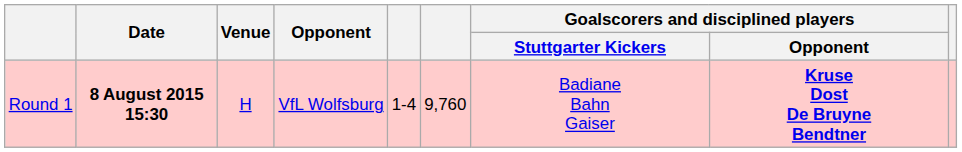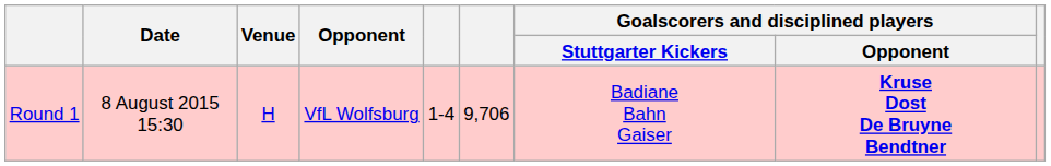 <table class="wikitable" Style="text-align: center;font-size:80%">
 <tr>
 <th rowspan="2"></th>
 <th rowspan="2" style="width:100px">Date<br></th>
 <th rowspan="2">Venue</th>
 <th rowspan="2">Opponent</th>
 <th rowspan="2"><br></th>
 <th rowspan="2"></th>
 <th colspan="2">Goalscorers and disciplined players</th>
 <th rowspan="2"></th>
 </tr>
 <tr>
 <th style="width:175px"><a href='#'>Stuttgarter Kickers</a></th>
 <th style="width:175px">Opponent</th>
 </tr>
 <tr style="background:#fcc">
 <td><a href='#'>Round 1</a></td>
-<td><strong>8 August 2015<br>15:30</strong></td>
+<td>8 August 2015<br>15:30</td>
 <td><a href='#'>H</a></td>
 <td><a href='#'>VfL Wolfsburg</a></td>
 <td>1-4</td>
-<td>9,760</td>
+<td>9,706</td>
 <td><a href='#'>Badiane</a> <br><a href='#'>Bahn</a> <br><a href='#'>Gaiser</a> </td>
 <td><strong><a href='#'>Kruse</a> <br><a href='#'>Dost</a> <br><a href='#'>De Bruyne</a> <br><a href='#'>Bendtner</a> </strong></td>
 <td></td>
 </tr>
 </table>
